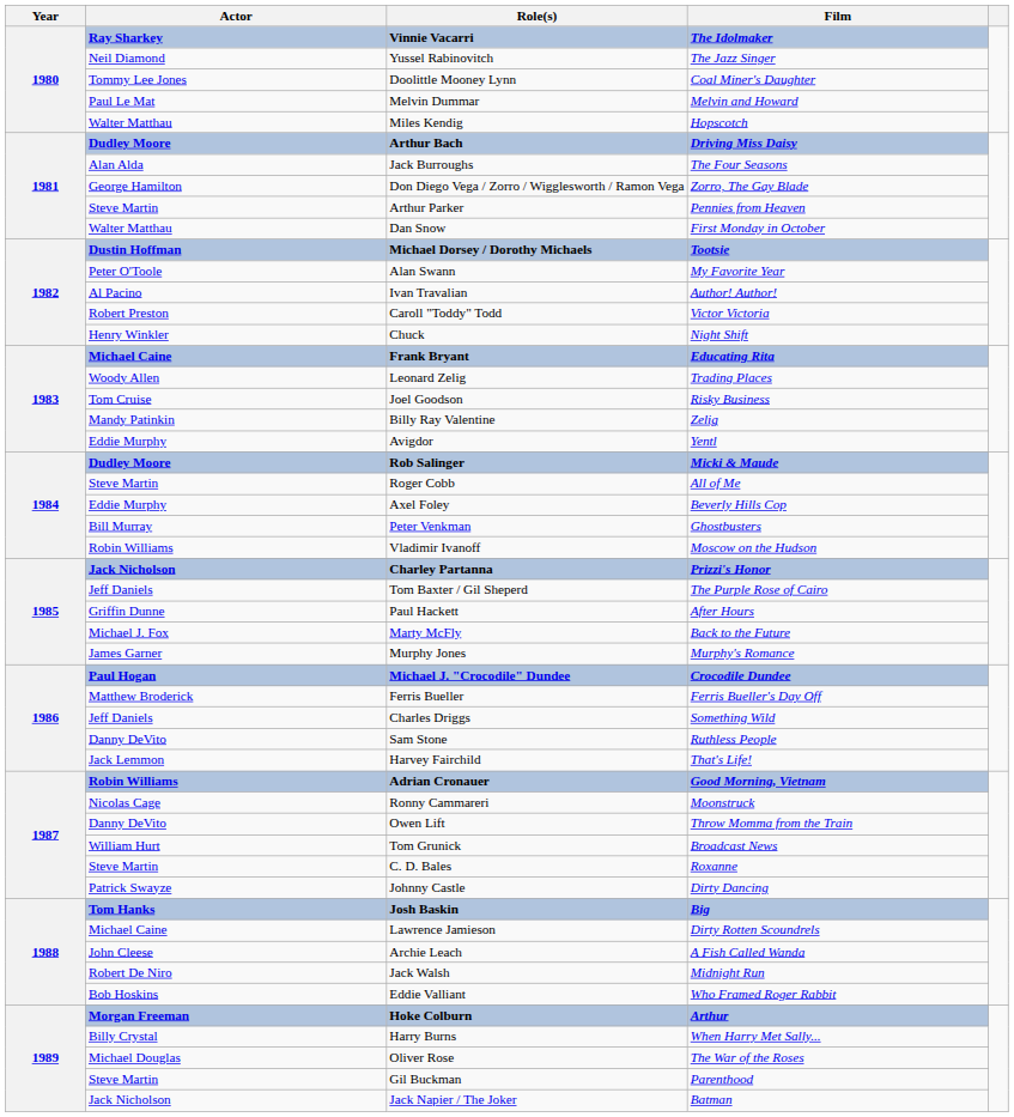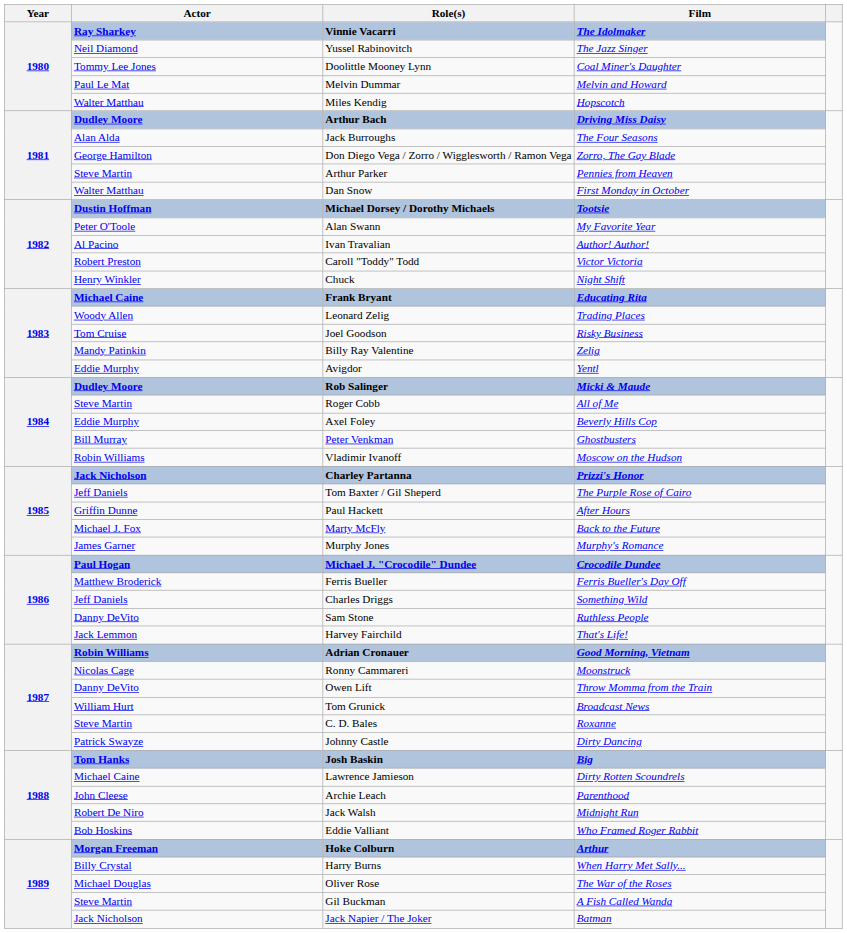 <table class="wikitable sortable">
 <tr>
 <th scope="col" style="width:8%;">Year</th>
 <th scope="col" style="width:30%;">Actor</th>
 <th scope="col" style="width:30%;">Role(s)</th>
 <th scope="col" style="width:30%;">Film</th>
 <th scope="col" style="width:2%;" class="unsortable"></th>
 </tr>
 <tr>
 <th rowspan="5" style="text-align:center;"><a href='#'>1980</a></th>
 <td style="background:#B0C4DE;"><strong><a href='#'>Ray Sharkey</a></strong></td>
 <td style="background:#B0C4DE;"><strong>Vinnie Vacarri</strong></td>
 <td style="background:#B0C4DE;"><strong><em><a href='#'>The Idolmaker</a></em></strong></td>
 <td rowspan=5></td>
 </tr>
 <tr>
 <td><a href='#'>Neil Diamond</a></td>
 <td>Yussel Rabinovitch</td>
 <td><em><a href='#'>The Jazz Singer</a></em></td>
 </tr>
 <tr>
 <td><a href='#'>Tommy Lee Jones</a></td>
 <td>Doolittle Mooney Lynn</td>
 <td><em><a href='#'>Coal Miner's Daughter</a></em></td>
 </tr>
 <tr>
 <td><a href='#'>Paul Le Mat</a></td>
 <td>Melvin Dummar</td>
 <td><em><a href='#'>Melvin and Howard</a></em></td>
 </tr>
 <tr>
 <td><a href='#'>Walter Matthau</a></td>
 <td>Miles Kendig</td>
 <td><em><a href='#'>Hopscotch</a></em></td>
 </tr>
 <tr>
 <th rowspan="5" style="text-align:center;"><a href='#'>1981</a></th>
 <td style="background:#B0C4DE;"><strong><a href='#'>Dudley Moore</a></strong></td>
 <td style="background:#B0C4DE;"><strong>Arthur Bach</strong></td>
 <td style="background:#B0C4DE;"><strong><em><a href='#'>Driving Miss Daisy</a></em></strong></td>
 <td rowspan=5></td>
 </tr>
 <tr>
 <td><a href='#'>Alan Alda</a></td>
 <td>Jack Burroughs</td>
 <td><em><a href='#'>The Four Seasons</a></em></td>
 </tr>
 <tr>
 <td><a href='#'>George Hamilton</a></td>
 <td>Don Diego Vega / Zorro / Wigglesworth / Ramon Vega</td>
 <td><em><a href='#'>Zorro, The Gay Blade</a></em></td>
 </tr>
 <tr>
 <td><a href='#'>Steve Martin</a></td>
 <td>Arthur Parker</td>
 <td><em><a href='#'>Pennies from Heaven</a></em></td>
 </tr>
 <tr>
 <td><a href='#'>Walter Matthau</a></td>
 <td>Dan Snow</td>
 <td><em><a href='#'>First Monday in October</a></em></td>
 </tr>
 <tr>
 <th rowspan="5" style="text-align:center;"><a href='#'>1982</a></th>
 <td style="background:#B0C4DE;"><strong><a href='#'>Dustin Hoffman</a></strong></td>
 <td style="background:#B0C4DE;"><strong>Michael Dorsey / Dorothy Michaels</strong></td>
 <td style="background:#B0C4DE;"><strong><em><a href='#'>Tootsie</a></em></strong></td>
 <td rowspan=5></td>
 </tr>
 <tr>
 <td><a href='#'>Peter O'Toole</a></td>
 <td>Alan Swann</td>
 <td><em><a href='#'>My Favorite Year</a></em></td>
 </tr>
 <tr>
 <td><a href='#'>Al Pacino</a></td>
 <td>Ivan Travalian</td>
 <td><em><a href='#'>Author! Author!</a></em></td>
 </tr>
 <tr>
 <td><a href='#'>Robert Preston</a></td>
 <td>Caroll "Toddy" Todd</td>
 <td><em><a href='#'>Victor Victoria</a></em></td>
 </tr>
 <tr>
 <td><a href='#'>Henry Winkler</a></td>
 <td>Chuck</td>
 <td><em><a href='#'>Night Shift</a></em></td>
 </tr>
 <tr>
 <th rowspan="5" style="text-align:center;"><a href='#'>1983</a></th>
 <td style="background:#B0C4DE;"><strong><a href='#'>Michael Caine</a></strong></td>
 <td style="background:#B0C4DE;"><strong>Frank Bryant</strong></td>
 <td style="background:#B0C4DE;"><strong><em><a href='#'>Educating Rita</a></em></strong></td>
 <td rowspan=5></td>
 </tr>
 <tr>
 <td><a href='#'>Woody Allen</a></td>
 <td>Leonard Zelig</td>
 <td><em><a href='#'>Trading Places</a></em></td>
 </tr>
 <tr>
 <td><a href='#'>Tom Cruise</a></td>
 <td>Joel Goodson</td>
 <td><em><a href='#'>Risky Business</a></em></td>
 </tr>
 <tr>
 <td><a href='#'>Mandy Patinkin</a></td>
 <td>Billy Ray Valentine</td>
 <td><em><a href='#'>Zelig</a></em></td>
 </tr>
 <tr>
 <td><a href='#'>Eddie Murphy</a></td>
 <td>Avigdor</td>
 <td><em><a href='#'>Yentl</a></em></td>
 </tr>
 <tr>
 <th rowspan="5" style="text-align:center;"><a href='#'>1984</a></th>
 <td style="background:#B0C4DE;"><strong><a href='#'>Dudley Moore</a></strong></td>
 <td style="background:#B0C4DE;"><strong>Rob Salinger</strong></td>
 <td style="background:#B0C4DE;"><strong><em><a href='#'>Micki & Maude</a></em></strong></td>
 <td rowspan=5></td>
 </tr>
 <tr>
 <td><a href='#'>Steve Martin</a></td>
 <td>Roger Cobb</td>
 <td><em><a href='#'>All of Me</a></em></td>
 </tr>
 <tr>
 <td><a href='#'>Eddie Murphy</a></td>
 <td>Axel Foley</td>
 <td><em><a href='#'>Beverly Hills Cop</a></em></td>
 </tr>
 <tr>
 <td><a href='#'>Bill Murray</a></td>
 <td><a href='#'>Peter Venkman</a></td>
 <td><em><a href='#'>Ghostbusters</a></em></td>
 </tr>
 <tr>
 <td><a href='#'>Robin Williams</a></td>
 <td>Vladimir Ivanoff</td>
 <td><em><a href='#'>Moscow on the Hudson</a></em></td>
 </tr>
 <tr>
 <th rowspan="5" style="text-align:center;"><a href='#'>1985</a></th>
 <td style="background:#B0C4DE;"><strong><a href='#'>Jack Nicholson</a></strong></td>
 <td style="background:#B0C4DE;"><strong>Charley Partanna</strong></td>
 <td style="background:#B0C4DE;"><strong><em><a href='#'>Prizzi's Honor</a></em></strong></td>
 <td rowspan=5></td>
 </tr>
 <tr>
 <td><a href='#'>Jeff Daniels</a></td>
 <td>Tom Baxter / Gil Sheperd</td>
 <td><em><a href='#'>The Purple Rose of Cairo</a></em></td>
 </tr>
 <tr>
 <td><a href='#'>Griffin Dunne</a></td>
 <td>Paul Hackett</td>
 <td><em><a href='#'>After Hours</a></em></td>
 </tr>
 <tr>
 <td><a href='#'>Michael J. Fox</a></td>
 <td><a href='#'>Marty McFly</a></td>
 <td><em><a href='#'>Back to the Future</a></em></td>
 </tr>
 <tr>
 <td><a href='#'>James Garner</a></td>
 <td>Murphy Jones</td>
 <td><em><a href='#'>Murphy's Romance</a></em></td>
 </tr>
 <tr>
 <th rowspan="5" style="text-align:center;"><a href='#'>1986</a></th>
 <td style="background:#B0C4DE;"><strong><a href='#'>Paul Hogan</a></strong></td>
 <td style="background:#B0C4DE;"><strong><a href='#'>Michael J. "Crocodile" Dundee</a></strong></td>
 <td style="background:#B0C4DE;"><strong><em><a href='#'>Crocodile Dundee</a></em></strong></td>
 <td rowspan=5></td>
 </tr>
 <tr>
 <td><a href='#'>Matthew Broderick</a></td>
 <td>Ferris Bueller</td>
 <td><em><a href='#'>Ferris Bueller's Day Off</a></em></td>
 </tr>
 <tr>
 <td><a href='#'>Jeff Daniels</a></td>
 <td>Charles Driggs</td>
 <td><em><a href='#'>Something Wild</a></em></td>
 </tr>
 <tr>
 <td><a href='#'>Danny DeVito</a></td>
 <td>Sam Stone</td>
 <td><em><a href='#'>Ruthless People</a></em></td>
 </tr>
 <tr>
 <td><a href='#'>Jack Lemmon</a></td>
 <td>Harvey Fairchild</td>
 <td><em><a href='#'>That's Life!</a></em></td>
 </tr>
 <tr>
 <th rowspan="6" style="text-align:center;"><a href='#'>1987</a></th>
 <td style="background:#B0C4DE;"><strong><a href='#'>Robin Williams</a></strong></td>
 <td style="background:#B0C4DE;"><strong>Adrian Cronauer</strong></td>
 <td style="background:#B0C4DE;"><strong><em><a href='#'>Good Morning, Vietnam</a></em></strong></td>
 <td rowspan=6></td>
 </tr>
 <tr>
 <td><a href='#'>Nicolas Cage</a></td>
 <td>Ronny Cammareri</td>
 <td><em><a href='#'>Moonstruck</a></em></td>
 </tr>
 <tr>
 <td><a href='#'>Danny DeVito</a></td>
 <td>Owen Lift</td>
 <td><em><a href='#'>Throw Momma from the Train</a></em></td>
 </tr>
 <tr>
 <td><a href='#'>William Hurt</a></td>
 <td>Tom Grunick</td>
 <td><em><a href='#'>Broadcast News</a></em></td>
 </tr>
 <tr>
 <td><a href='#'>Steve Martin</a></td>
 <td>C. D. Bales</td>
 <td><em><a href='#'>Roxanne</a></em></td>
 </tr>
 <tr>
 <td><a href='#'>Patrick Swayze</a></td>
 <td>Johnny Castle</td>
 <td><em><a href='#'>Dirty Dancing</a></em></td>
 </tr>
 <tr>
 <th rowspan="5" style="text-align:center;"><a href='#'>1988</a></th>
 <td style="background:#B0C4DE;"><strong><a href='#'>Tom Hanks</a></strong></td>
 <td style="background:#B0C4DE;"><strong>Josh Baskin</strong></td>
 <td style="background:#B0C4DE;"><strong><em><a href='#'>Big</a></em></strong></td>
 <td rowspan=5></td>
 </tr>
 <tr>
 <td><a href='#'>Michael Caine</a></td>
 <td>Lawrence Jamieson</td>
 <td><em><a href='#'>Dirty Rotten Scoundrels</a></em></td>
 </tr>
 <tr>
 <td><a href='#'>John Cleese</a></td>
 <td>Archie Leach</td>
-<td><em><a href='#'>A Fish Called Wanda</a></em></td>
+<td><em><a href='#'>Parenthood</a></em></td>
 </tr>
 <tr>
 <td><a href='#'>Robert De Niro</a></td>
 <td>Jack Walsh</td>
 <td><em><a href='#'>Midnight Run</a></em></td>
 </tr>
 <tr>
 <td><a href='#'>Bob Hoskins</a></td>
 <td>Eddie Valliant</td>
 <td><em><a href='#'>Who Framed Roger Rabbit</a></em></td>
 </tr>
 <tr>
 <th rowspan="5" style="text-align:center;"><a href='#'>1989</a></th>
 <td style="background:#B0C4DE;"><strong><a href='#'>Morgan Freeman</a></strong></td>
 <td style="background:#B0C4DE;"><strong>Hoke Colburn</strong></td>
 <td style="background:#B0C4DE;"><strong><em><a href='#'>Arthur</a></em></strong></td>
 <td rowspan=5></td>
 </tr>
 <tr>
 <td><a href='#'>Billy Crystal</a></td>
 <td>Harry Burns</td>
 <td><em><a href='#'>When Harry Met Sally...</a></em></td>
 </tr>
 <tr>
 <td><a href='#'>Michael Douglas</a></td>
 <td>Oliver Rose</td>
 <td><em><a href='#'>The War of the Roses</a></em></td>
 </tr>
 <tr>
 <td><a href='#'>Steve Martin</a></td>
 <td>Gil Buckman</td>
-<td><em><a href='#'>Parenthood</a></em></td>
+<td><em><a href='#'>A Fish Called Wanda</a></em></td>
 </tr>
 <tr>
 <td><a href='#'>Jack Nicholson</a></td>
 <td><a href='#'>Jack Napier / The Joker</a></td>
 <td><em><a href='#'>Batman</a></em></td>
 </tr>
 </table>
